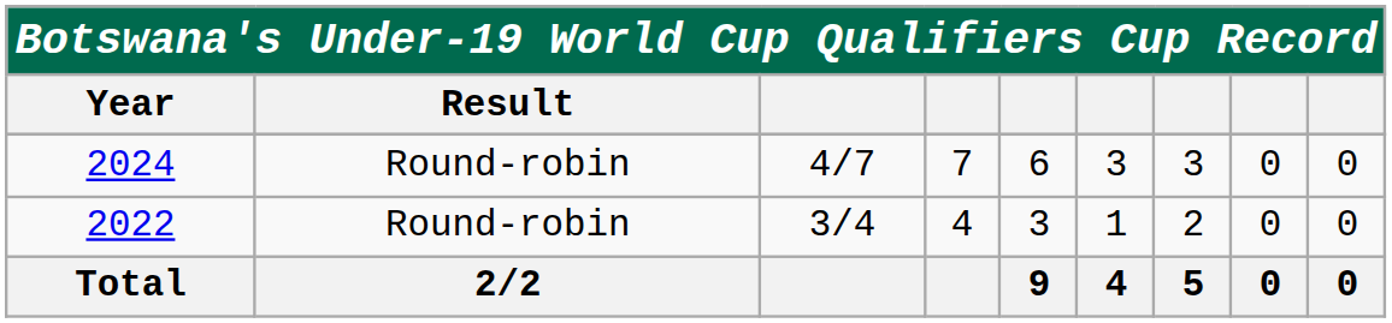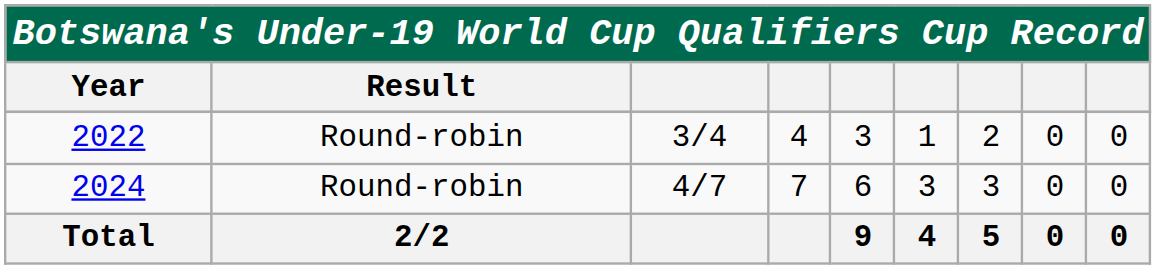 <table class="wikitable" style="text-align:center">
 <tr>
 <th style="color:white; background:#006A4E;" colspan=9><strong><big><em>Botswana's  Under-19 World Cup Qualifiers Cup Record</em></big></strong></th>
 </tr>
 <tr>
 <th>Year</th>
 <th>Result</th>
 <th></th>
 <th></th>
 <th></th>
 <th></th>
 <th></th>
 <th></th>
 <th></th>
 </tr>
 <tr bgcolor=pink>
 </tr>
 <tr>
+<td> <a href='#'>2022</a></td>
+<td>Round-robin</td>
+<td>3/4</td>
+<td>4</td>
+<td>3</td>
+<td>1</td>
+<td>2</td>
+<td>0</td>
+<td>0</td>
+</tr>
+<tr>
 <td> <a href='#'>2024</a></td>
 <td>Round-robin</td>
 <td>4/7</td>
 <td>7</td>
 <td>6</td>
 <td>3</td>
 <td>3</td>
-<td>0</td>
-<td>0</td>
-</tr>
-<tr>
-<td> <a href='#'>2022</a></td>
-<td>Round-robin</td>
-<td>3/4</td>
-<td>4</td>
-<td>3</td>
-<td>1</td>
-<td>2</td>
 <td>0</td>
 <td>0</td>
 </tr>
 <tr>
 <th>Total</th>
 <th>2/2</th>
 <th></th>
 <th></th>
 <th>9</th>
 <th>4</th>
 <th>5</th>
 <th>0</th>
 <th>0</th>
 </tr>
 </table>
